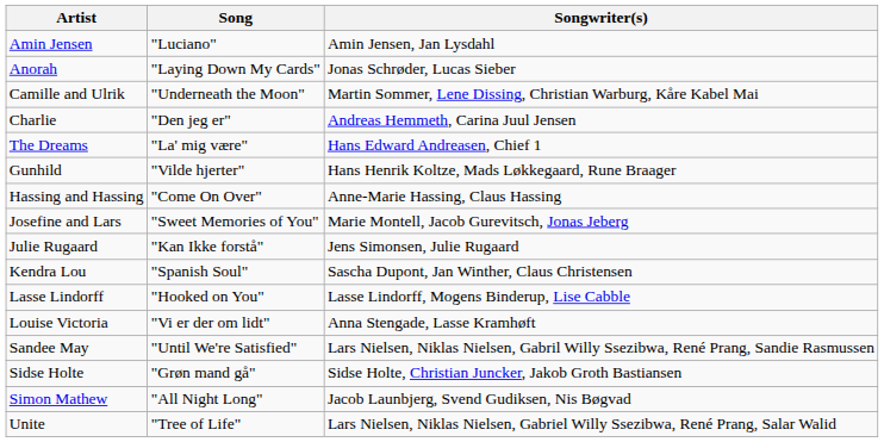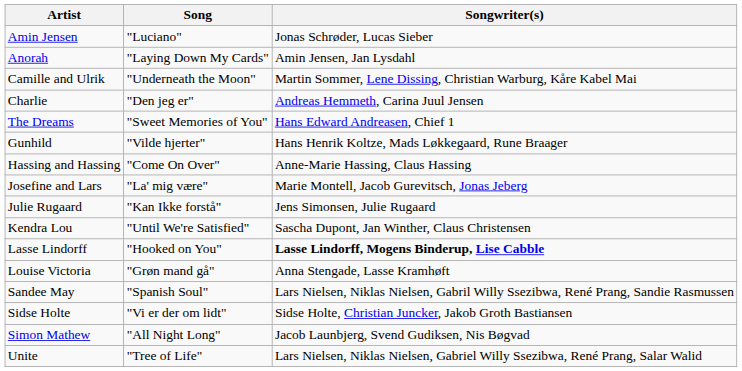 <table class="sortable wikitable" style="margin: 1em auto 1em auto;">
 <tr>
 <th>Artist</th>
 <th>Song</th>
 <th>Songwriter(s)</th>
 </tr>
 <tr>
 <td><a href='#'>Amin Jensen</a></td>
 <td>"Luciano"</td>
-<td>Amin Jensen, Jan Lysdahl</td>
+<td>Jonas Schrøder, Lucas Sieber</td>
 </tr>
 <tr>
 <td><a href='#'>Anorah</a></td>
 <td>"Laying Down My Cards"</td>
-<td>Jonas Schrøder, Lucas Sieber</td>
+<td>Amin Jensen, Jan Lysdahl</td>
 </tr>
 <tr>
 <td>Camille and Ulrik</td>
 <td>"Underneath the Moon"</td>
 <td>Martin Sommer, <a href='#'>Lene Dissing</a>, Christian Warburg, Kåre Kabel Mai</td>
 </tr>
 <tr>
 <td>Charlie</td>
 <td>"Den jeg er"</td>
 <td><a href='#'>Andreas Hemmeth</a>, Carina Juul Jensen</td>
 </tr>
 <tr>
 <td data-sort-value="Dreams, The"><a href='#'>The Dreams</a></td>
-<td>"La' mig være"</td>
+<td>"Sweet Memories of You"</td>
 <td><a href='#'>Hans Edward Andreasen</a>, Chief 1</td>
 </tr>
 <tr>
 <td>Gunhild</td>
 <td>"Vilde hjerter"</td>
 <td>Hans Henrik Koltze, Mads Løkkegaard, Rune Braager</td>
 </tr>
 <tr>
 <td>Hassing and Hassing</td>
 <td>"Come On Over"</td>
 <td>Anne-Marie Hassing, Claus Hassing</td>
 </tr>
 <tr>
 <td>Josefine and Lars</td>
-<td>"Sweet Memories of You"</td>
+<td>"La' mig være"</td>
 <td>Marie Montell, Jacob Gurevitsch, <a href='#'>Jonas Jeberg</a></td>
 </tr>
 <tr>
 <td>Julie Rugaard</td>
 <td>"Kan Ikke forstå"</td>
 <td>Jens Simonsen, Julie Rugaard</td>
 </tr>
 <tr>
 <td>Kendra Lou</td>
-<td>"Spanish Soul"</td>
+<td>"Until We're Satisfied"</td>
 <td>Sascha Dupont, Jan Winther, Claus Christensen</td>
 </tr>
 <tr>
 <td>Lasse Lindorff</td>
 <td>"Hooked on You"</td>
-<td>Lasse Lindorff, Mogens Binderup, <a href='#'>Lise Cabble</a></td>
+<td><strong>Lasse Lindorff, Mogens Binderup, <a href='#'>Lise Cabble</a></strong></td>
 </tr>
 <tr>
 <td>Louise Victoria</td>
-<td>"Vi er der om lidt"</td>
+<td>"Grøn mand gå"</td>
 <td>Anna Stengade, Lasse Kramhøft</td>
 </tr>
 <tr>
 <td>Sandee May</td>
-<td>"Until We're Satisfied"</td>
+<td>"Spanish Soul"</td>
 <td>Lars Nielsen, Niklas Nielsen, Gabril Willy Ssezibwa, René Prang, Sandie Rasmussen</td>
 </tr>
 <tr>
 <td>Sidse Holte</td>
-<td>"Grøn mand gå"</td>
+<td>"Vi er der om lidt"</td>
 <td>Sidse Holte, <a href='#'>Christian Juncker</a>, Jakob Groth Bastiansen</td>
 </tr>
 <tr>
 <td><a href='#'>Simon Mathew</a></td>
 <td>"All Night Long"</td>
 <td>Jacob Launbjerg, Svend Gudiksen, Nis Bøgvad</td>
 </tr>
 <tr>
 <td>Unite</td>
 <td>"Tree of Life"</td>
 <td>Lars Nielsen, Niklas Nielsen, Gabriel Willy Ssezibwa, René Prang, Salar Walid</td>
 </tr>
 </table>
